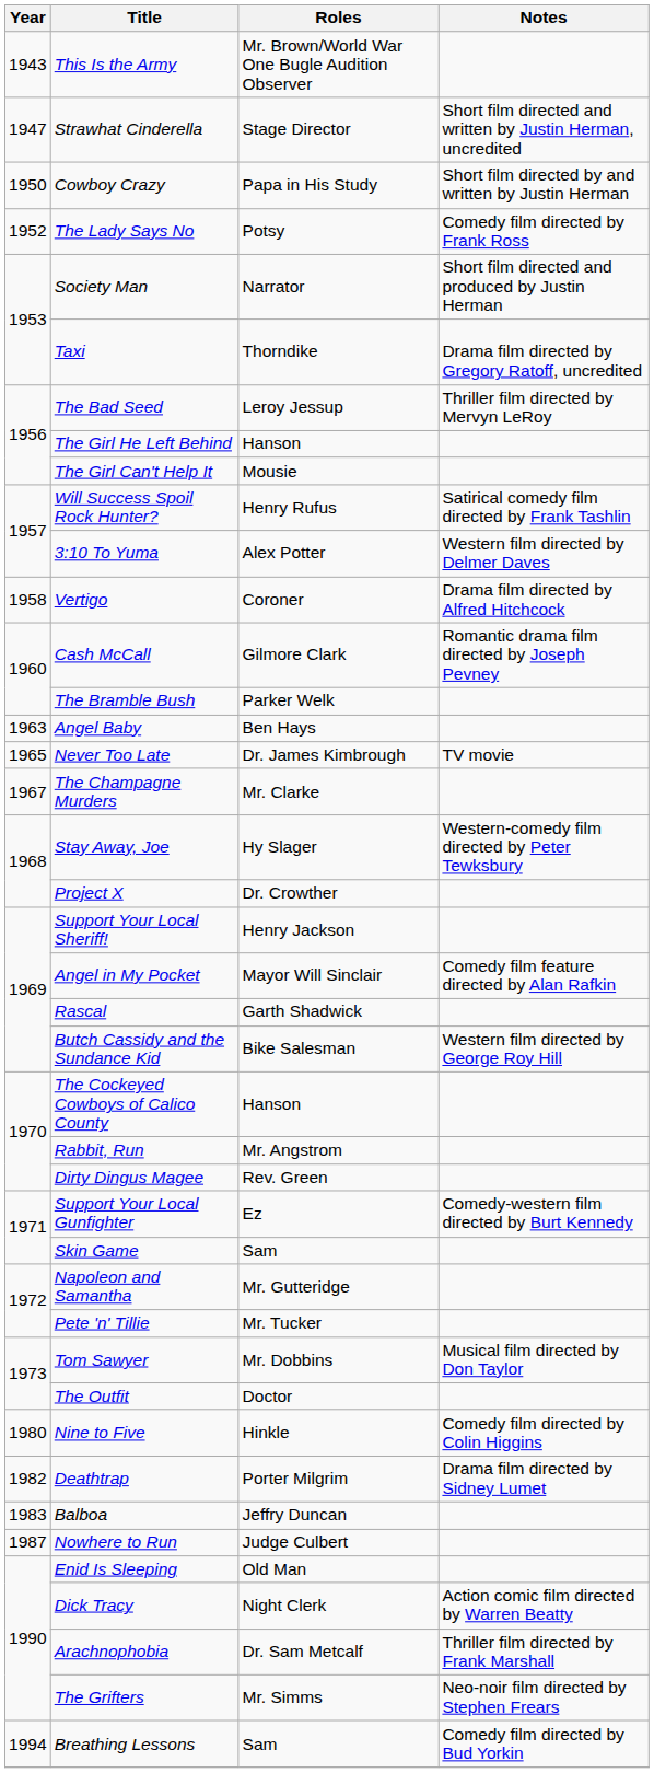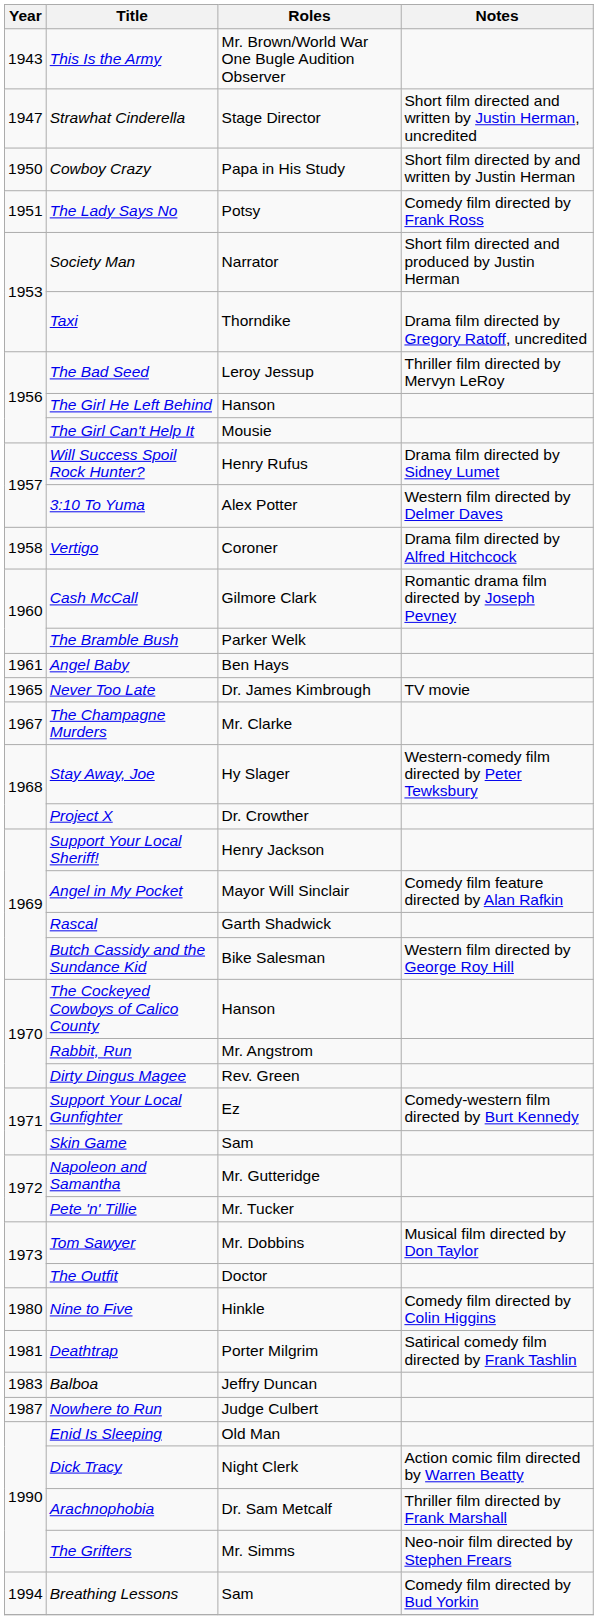 <table class="wikitable sortable">
 <tr>
 <th>Year</th>
 <th>Title</th>
 <th>Roles</th>
 <th>Notes</th>
 </tr>
 <tr>
 <td>1943</td>
 <td><em><a href='#'>This Is the Army</a></em></td>
 <td>Mr. Brown/World War One Bugle Audition Observer</td>
 <td></td>
 </tr>
 <tr>
 <td>1947</td>
 <td><em>Strawhat Cinderella</em></td>
 <td>Stage Director</td>
 <td>Short film directed and written by <a href='#'>Justin Herman</a>, uncredited</td>
 </tr>
 <tr>
 <td>1950</td>
 <td><em>Cowboy Crazy</em></td>
 <td>Papa in His Study</td>
 <td>Short film directed by and written by Justin Herman</td>
 </tr>
 <tr>
-<td>1952</td>
+<td>1951</td>
 <td><em><a href='#'>The Lady Says No</a></em></td>
 <td>Potsy</td>
 <td>Comedy film directed by <a href='#'>Frank Ross</a></td>
 </tr>
 <tr>
 <td rowspan="2">1953</td>
 <td><em>Society Man</em></td>
 <td>Narrator</td>
 <td>Short film directed and produced by Justin Herman</td>
 </tr>
 <tr>
 <td><em><a href='#'>Taxi</a></em></td>
 <td>Thorndike</td>
 <td><br>Drama film directed by <a href='#'>Gregory Ratoff</a>, uncredited</td>
 </tr>
 <tr>
 <td rowspan="3">1956</td>
 <td><em><a href='#'>The Bad Seed</a></em></td>
 <td>Leroy Jessup</td>
 <td>Thriller film directed by Mervyn LeRoy</td>
 </tr>
 <tr>
 <td><em><a href='#'>The Girl He Left Behind</a></em></td>
 <td>Hanson</td>
 <td></td>
 </tr>
 <tr>
 <td><em><a href='#'>The Girl Can't Help It</a></em></td>
 <td>Mousie</td>
 <td></td>
 </tr>
 <tr>
 <td rowspan="2">1957</td>
 <td><em><a href='#'>Will Success Spoil Rock Hunter?</a></em></td>
 <td>Henry Rufus</td>
-<td>Satirical comedy film directed by <a href='#'>Frank Tashlin</a></td>
+<td>Drama film directed by <a href='#'>Sidney Lumet</a></td>
 </tr>
 <tr>
 <td><em><a href='#'>3:10 To Yuma</a></em></td>
 <td>Alex Potter</td>
 <td>Western film directed by <a href='#'>Delmer Daves</a></td>
 </tr>
 <tr>
 <td>1958</td>
 <td><em><a href='#'>Vertigo</a></em></td>
 <td>Coroner</td>
 <td>Drama film directed by <a href='#'>Alfred Hitchcock</a></td>
 </tr>
 <tr>
 <td rowspan="2">1960</td>
 <td><em><a href='#'>Cash McCall</a></em></td>
 <td>Gilmore Clark</td>
 <td>Romantic drama film directed by <a href='#'>Joseph Pevney</a></td>
 </tr>
 <tr>
 <td><em><a href='#'>The Bramble Bush</a></em></td>
 <td>Parker Welk</td>
 <td></td>
 </tr>
 <tr>
-<td>1963</td>
+<td>1961</td>
 <td><em><a href='#'>Angel Baby</a></em></td>
 <td>Ben Hays</td>
 <td></td>
 </tr>
 <tr>
 <td>1965</td>
 <td><em><a href='#'>Never Too Late</a></em></td>
 <td>Dr. James Kimbrough</td>
 <td>TV movie</td>
 </tr>
 <tr>
 <td>1967</td>
 <td><em><a href='#'>The Champagne Murders</a></em></td>
 <td>Mr. Clarke</td>
 <td></td>
 </tr>
 <tr>
 <td rowspan="2">1968</td>
 <td><em><a href='#'>Stay Away, Joe</a></em></td>
 <td>Hy Slager</td>
 <td>Western-comedy film directed by <a href='#'>Peter Tewksbury</a></td>
 </tr>
 <tr>
 <td><em><a href='#'>Project X</a></em></td>
 <td>Dr. Crowther</td>
 <td></td>
 </tr>
 <tr>
 <td rowspan="4">1969</td>
 <td><em><a href='#'>Support Your Local Sheriff!</a></em></td>
 <td>Henry Jackson</td>
 <td></td>
 </tr>
 <tr>
 <td><em><a href='#'>Angel in My Pocket</a></em></td>
 <td>Mayor Will Sinclair</td>
 <td>Comedy film feature directed by <a href='#'>Alan Rafkin</a></td>
 </tr>
 <tr>
 <td><em><a href='#'>Rascal</a></em></td>
 <td>Garth Shadwick</td>
 <td></td>
 </tr>
 <tr>
 <td><em><a href='#'>Butch Cassidy and the Sundance Kid</a></em></td>
 <td>Bike Salesman</td>
 <td>Western film directed by <a href='#'>George Roy Hill</a></td>
 </tr>
 <tr>
 <td rowspan="3">1970</td>
 <td><em><a href='#'>The Cockeyed Cowboys of Calico County</a></em></td>
 <td>Hanson</td>
 <td></td>
 </tr>
 <tr>
 <td><em><a href='#'>Rabbit, Run</a></em></td>
 <td>Mr. Angstrom</td>
 <td></td>
 </tr>
 <tr>
 <td><em><a href='#'>Dirty Dingus Magee</a></em></td>
 <td>Rev. Green</td>
 <td></td>
 </tr>
 <tr>
 <td rowspan="2">1971</td>
 <td><em><a href='#'>Support Your Local Gunfighter</a></em></td>
 <td>Ez</td>
 <td>Comedy-western film directed by <a href='#'>Burt Kennedy</a></td>
 </tr>
 <tr>
 <td><em><a href='#'>Skin Game</a></em></td>
 <td>Sam</td>
 <td></td>
 </tr>
 <tr>
 <td rowspan="2">1972</td>
 <td><em><a href='#'>Napoleon and Samantha</a></em></td>
 <td>Mr. Gutteridge</td>
 <td></td>
 </tr>
 <tr>
 <td><em><a href='#'>Pete 'n' Tillie</a></em></td>
 <td>Mr. Tucker</td>
 <td></td>
 </tr>
 <tr>
 <td rowspan="2">1973</td>
 <td><em><a href='#'>Tom Sawyer</a></em></td>
 <td>Mr. Dobbins</td>
 <td>Musical film directed by <a href='#'>Don Taylor</a></td>
 </tr>
 <tr>
 <td><em><a href='#'>The Outfit</a></em></td>
 <td>Doctor</td>
 <td></td>
 </tr>
 <tr>
 <td>1980</td>
 <td><em><a href='#'>Nine to Five</a></em></td>
 <td>Hinkle</td>
 <td>Comedy film directed by <a href='#'>Colin Higgins</a></td>
 </tr>
 <tr>
-<td>1982</td>
+<td>1981</td>
 <td><em><a href='#'>Deathtrap</a></em></td>
 <td>Porter Milgrim</td>
-<td>Drama film directed by <a href='#'>Sidney Lumet</a></td>
+<td>Satirical comedy film directed by <a href='#'>Frank Tashlin</a></td>
 </tr>
 <tr>
 <td>1983</td>
 <td><em>Balboa</em></td>
 <td>Jeffry Duncan</td>
 <td></td>
 </tr>
 <tr>
 <td>1987</td>
 <td><em><a href='#'>Nowhere to Run</a></em></td>
 <td>Judge Culbert</td>
 <td></td>
 </tr>
 <tr>
 <td rowspan="4">1990</td>
 <td><em><a href='#'>Enid Is Sleeping</a></em></td>
 <td>Old Man</td>
 <td></td>
 </tr>
 <tr>
 <td><em><a href='#'>Dick Tracy</a></em></td>
 <td>Night Clerk</td>
 <td>Action comic film directed by <a href='#'>Warren Beatty</a></td>
 </tr>
 <tr>
 <td><em><a href='#'>Arachnophobia</a></em></td>
 <td>Dr. Sam Metcalf</td>
 <td>Thriller film directed by <a href='#'>Frank Marshall</a></td>
 </tr>
 <tr>
 <td><em><a href='#'>The Grifters</a></em></td>
 <td>Mr. Simms</td>
 <td>Neo-noir film directed by <a href='#'>Stephen Frears</a></td>
 </tr>
 <tr>
 <td>1994</td>
 <td><em>Breathing Lessons</em></td>
 <td>Sam</td>
 <td>Comedy film directed by <a href='#'>Bud Yorkin</a></td>
 </tr>
 <tr>
 </tr>
 </table>
